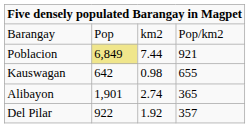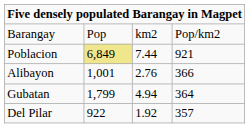 <table class="wikitable">
 <tr>
 <td colspan="4"><strong>Five densely populated Barangay in Magpet</strong></td>
 </tr>
 <tr>
 <td>Barangay</td>
 <td>Pop</td>
 <td>km2</td>
 <td>Pop/km2</td>
 </tr>
 <tr>
 <td>Poblacion</td>
 <td style="background: khaki;">6,849</td>
 <td>7.44</td>
 <td>921</td>
 </tr>
 <tr>
-<td>Kauswagan</td>
-<td>642</td>
-<td>0.98</td>
-<td>655</td>
+<td>Alibayon</td>
+<td>1,001</td>
+<td>2.76</td>
+<td>366</td>
 </tr>
 <tr>
-<td>Alibayon</td>
-<td>1,901</td>
-<td>2.74</td>
-<td>365</td>
+<td>Gubatan</td>
+<td>1,799</td>
+<td>4.94</td>
+<td>364</td>
 </tr>
 <tr>
 <td>Del Pilar</td>
 <td>922</td>
 <td>1.92</td>
 <td>357</td>
 </tr>
 </table>
